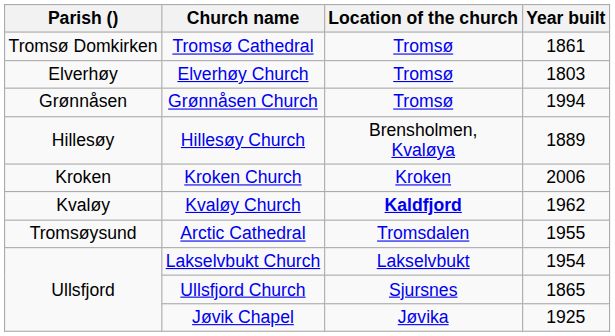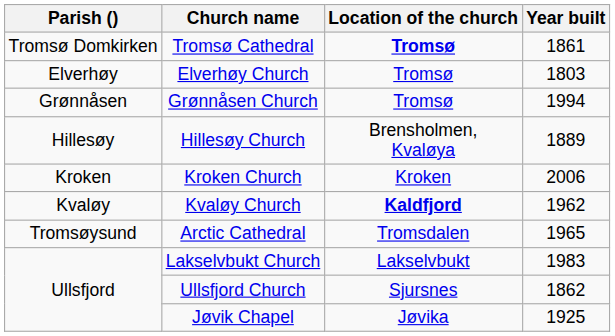 <table class="wikitable" style="text-align:center">
 <tr>
 <th>Parish ()</th>
 <th>Church name</th>
 <th>Location of the church</th>
 <th>Year built</th>
 </tr>
 <tr>
 <td>Tromsø Domkirken</td>
 <td><a href='#'>Tromsø Cathedral</a></td>
-<td><a href='#'>Tromsø</a></td>
+<td><strong><a href='#'>Tromsø</a></strong></td>
 <td>1861</td>
 </tr>
 <tr>
 <td>Elverhøy</td>
 <td><a href='#'>Elverhøy Church</a></td>
 <td><a href='#'>Tromsø</a></td>
 <td>1803</td>
 </tr>
 <tr>
 <td>Grønnåsen</td>
 <td><a href='#'>Grønnåsen Church</a></td>
 <td><a href='#'>Tromsø</a></td>
 <td>1994</td>
 </tr>
 <tr>
 <td>Hillesøy</td>
 <td><a href='#'>Hillesøy Church</a></td>
 <td>Brensholmen,<br><a href='#'>Kvaløya</a></td>
 <td>1889</td>
 </tr>
 <tr>
 <td>Kroken</td>
 <td><a href='#'>Kroken Church</a></td>
 <td><a href='#'>Kroken</a></td>
 <td>2006</td>
 </tr>
 <tr>
 <td>Kvaløy</td>
 <td><a href='#'>Kvaløy Church</a></td>
 <td><strong><a href='#'>Kaldfjord</a></strong></td>
 <td>1962</td>
 </tr>
 <tr>
 <td>Tromsøysund</td>
 <td><a href='#'>Arctic Cathedral</a></td>
 <td><a href='#'>Tromsdalen</a></td>
-<td>1955</td>
+<td>1965</td>
 </tr>
 <tr>
 <td rowspan="3">Ullsfjord</td>
 <td><a href='#'>Lakselvbukt Church</a></td>
 <td><a href='#'>Lakselvbukt</a></td>
-<td>1954</td>
+<td>1983</td>
 </tr>
 <tr>
 <td><a href='#'>Ullsfjord Church</a></td>
 <td><a href='#'>Sjursnes</a></td>
-<td>1865</td>
+<td>1862</td>
 </tr>
 <tr>
 <td><a href='#'>Jøvik Chapel</a></td>
 <td><a href='#'>Jøvika</a></td>
 <td>1925</td>
 </tr>
 </table>
